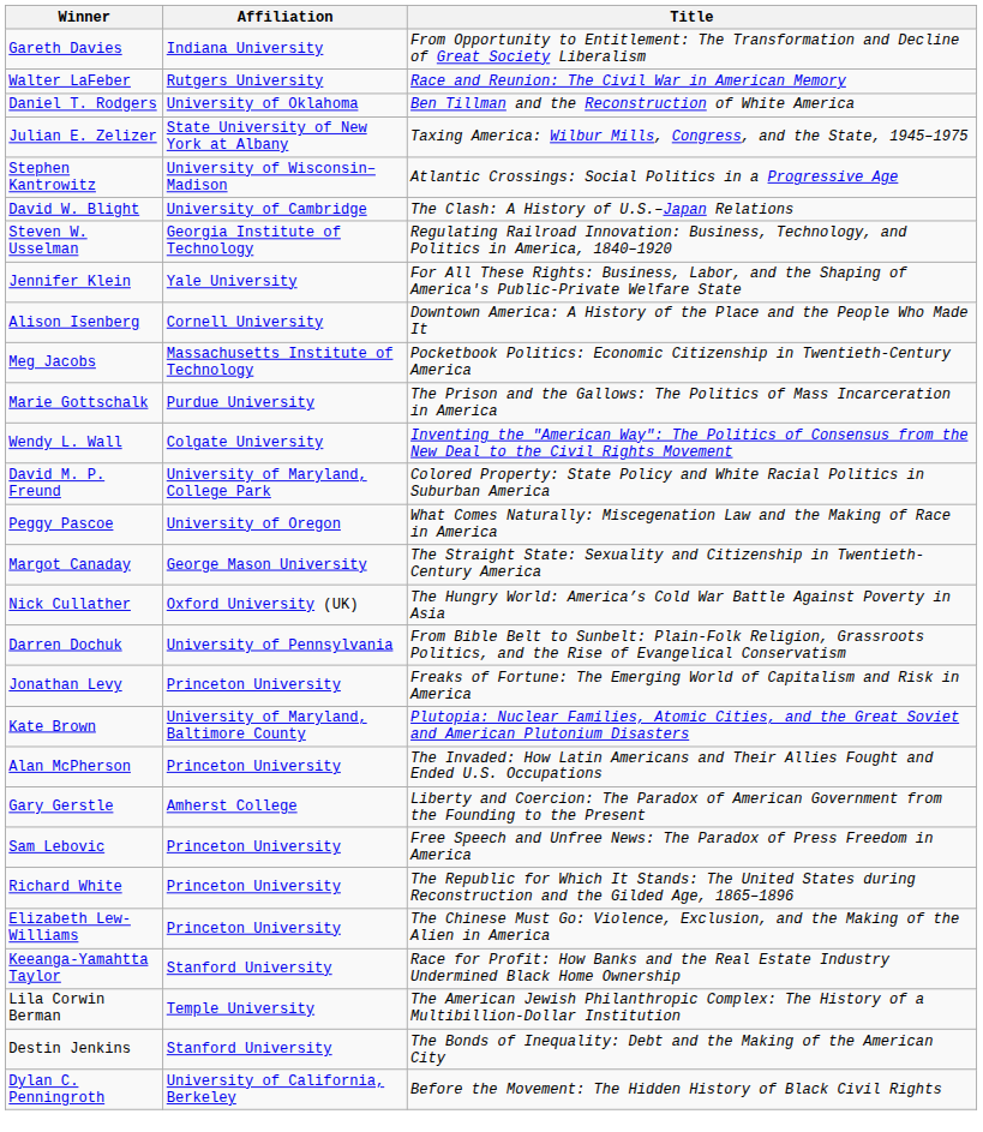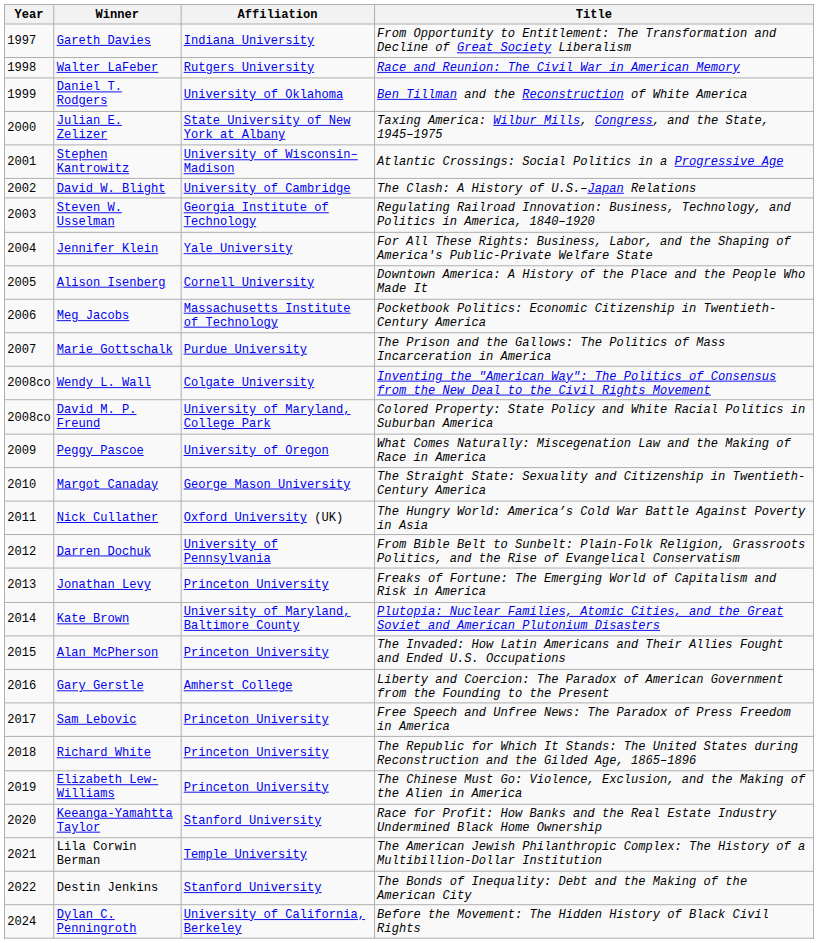 <table class="wikitable">
 <tr>
+<th>Year</th>
 <th>Winner</th>
 <th>Affiliation</th>
 <th>Title</th>
 </tr>
 <tr>
+<td>1997</td>
 <td><a href='#'>Gareth Davies</a></td>
 <td><a href='#'>Indiana University</a></td>
 <td><em>From Opportunity to Entitlement: The Transformation and Decline of <a href='#'>Great Society</a> Liberalism</em></td>
 </tr>
 <tr>
+<td>1998</td>
 <td><a href='#'>Walter LaFeber</a></td>
 <td><a href='#'>Rutgers University</a></td>
 <td><em><a href='#'>Race and Reunion: The Civil War in American Memory</a></em></td>
 </tr>
 <tr>
+<td>1999</td>
 <td><a href='#'>Daniel T. Rodgers</a></td>
 <td><a href='#'>University of Oklahoma</a></td>
 <td><em><a href='#'>Ben Tillman</a> and the <a href='#'>Reconstruction</a> of White America</em></td>
 </tr>
 <tr>
+<td>2000</td>
 <td><a href='#'>Julian E. Zelizer</a></td>
 <td><a href='#'>State University of New York at Albany</a></td>
 <td><em>Taxing America: <a href='#'>Wilbur Mills</a>, <a href='#'>Congress</a>, and the State, 1945–1975</em></td>
 </tr>
 <tr>
+<td>2001</td>
 <td><a href='#'>Stephen Kantrowitz</a></td>
 <td><a href='#'>University of Wisconsin–Madison</a></td>
 <td><em>Atlantic Crossings: Social Politics in a <a href='#'>Progressive Age</a></em></td>
 </tr>
 <tr>
+<td>2002</td>
 <td><a href='#'>David W. Blight</a></td>
 <td><a href='#'>University of Cambridge</a></td>
 <td><em>The Clash: A History of U.S.–<a href='#'>Japan</a> Relations</em></td>
 </tr>
 <tr>
+<td>2003</td>
 <td><a href='#'>Steven W. Usselman</a></td>
 <td><a href='#'>Georgia Institute of Technology</a></td>
 <td><em> Regulating Railroad Innovation: Business, Technology, and Politics in America, 1840–1920</em></td>
 </tr>
 <tr>
+<td>2004</td>
 <td><a href='#'>Jennifer Klein</a></td>
 <td><a href='#'>Yale University</a></td>
 <td><em> For All These Rights: Business, Labor, and the Shaping of America's Public-Private Welfare State</em></td>
 </tr>
 <tr>
+<td>2005</td>
 <td><a href='#'>Alison Isenberg</a></td>
 <td><a href='#'>Cornell University</a></td>
 <td><em>Downtown America: A History of the Place and the People Who Made It</em></td>
 </tr>
 <tr>
+<td>2006</td>
 <td><a href='#'>Meg Jacobs</a></td>
 <td><a href='#'>Massachusetts Institute of Technology</a></td>
 <td><em> Pocketbook Politics: Economic Citizenship in Twentieth-Century America</em></td>
 </tr>
 <tr>
+<td>2007</td>
 <td><a href='#'>Marie Gottschalk</a></td>
 <td><a href='#'>Purdue University</a></td>
 <td><em> The Prison and the Gallows: The Politics of Mass Incarceration in America</em></td>
 </tr>
 <tr>
+<td>2008co</td>
 <td><a href='#'>Wendy L. Wall</a></td>
 <td><a href='#'>Colgate University</a></td>
 <td><em> <a href='#'>Inventing the "American Way": The Politics of Consensus from the New Deal to the Civil Rights Movement</a> </em></td>
 </tr>
 <tr>
+<td>2008co</td>
 <td><a href='#'>David M. P. Freund</a></td>
 <td><a href='#'>University of Maryland, College Park</a></td>
 <td><em> Colored Property: State Policy and White Racial Politics in Suburban America</em></td>
 </tr>
 <tr>
+<td>2009</td>
 <td><a href='#'>Peggy Pascoe</a></td>
 <td><a href='#'>University of Oregon</a></td>
 <td><em> What Comes Naturally: Miscegenation Law and the Making of Race in America</em></td>
 </tr>
 <tr>
+<td>2010</td>
 <td><a href='#'>Margot Canaday</a></td>
 <td><a href='#'>George Mason University</a></td>
 <td><em> The Straight State: Sexuality and Citizenship in Twentieth-Century America</em></td>
 </tr>
 <tr>
+<td>2011</td>
 <td><a href='#'>Nick Cullather</a></td>
 <td><a href='#'>Oxford University</a> (UK)</td>
 <td><em> The Hungry World: America’s Cold War Battle Against Poverty in Asia</em></td>
 </tr>
 <tr>
+<td>2012</td>
 <td><a href='#'>Darren Dochuk</a></td>
 <td><a href='#'>University of Pennsylvania</a></td>
 <td><em> From Bible Belt to Sunbelt: Plain-Folk Religion, Grassroots Politics, and the Rise of Evangelical Conservatism</em></td>
 </tr>
 <tr>
+<td>2013</td>
 <td><a href='#'>Jonathan Levy</a></td>
 <td><a href='#'>Princeton University</a></td>
 <td><em>Freaks of Fortune: The Emerging World of Capitalism and Risk in America</em></td>
 </tr>
 <tr>
+<td>2014</td>
 <td><a href='#'>Kate Brown</a></td>
 <td><a href='#'>University of Maryland, Baltimore County</a></td>
 <td><em><a href='#'>Plutopia: Nuclear Families, Atomic Cities, and the Great Soviet and American Plutonium Disasters</a></em></td>
 </tr>
 <tr>
+<td>2015</td>
 <td><a href='#'>Alan McPherson</a></td>
 <td><a href='#'>Princeton University</a></td>
 <td><em>The Invaded: How Latin Americans and Their Allies Fought and Ended U.S. Occupations</em></td>
 </tr>
 <tr>
+<td>2016</td>
 <td><a href='#'>Gary Gerstle</a></td>
 <td><a href='#'>Amherst College</a></td>
 <td><em>Liberty and Coercion: The Paradox of American Government from the Founding to the Present</em></td>
 </tr>
 <tr>
+<td>2017</td>
 <td><a href='#'>Sam Lebovic</a></td>
 <td><a href='#'>Princeton University</a></td>
 <td><em>Free Speech and Unfree News: The Paradox of Press Freedom in America</em></td>
 </tr>
 <tr>
+<td>2018</td>
 <td><a href='#'>Richard White</a></td>
 <td><a href='#'>Princeton University</a></td>
 <td><em>The Republic for Which It Stands: The United States during Reconstruction and the Gilded Age, 1865–1896</em></td>
 </tr>
 <tr>
+<td>2019</td>
 <td><a href='#'>Elizabeth Lew-Williams</a></td>
 <td><a href='#'>Princeton University</a></td>
 <td><em>The Chinese Must Go: Violence, Exclusion, and the Making of the Alien in America</em></td>
 </tr>
 <tr>
+<td>2020</td>
 <td><a href='#'>Keeanga-Yamahtta Taylor</a></td>
 <td><a href='#'>Stanford University</a></td>
 <td><em>Race for Profit: How Banks and the Real Estate Industry Undermined Black Home Ownership</em></td>
 </tr>
 <tr>
+<td>2021</td>
 <td>Lila Corwin Berman</td>
 <td><a href='#'>Temple University</a></td>
 <td><em>The American Jewish Philanthropic Complex: The History of a Multibillion-Dollar Institution</em></td>
 </tr>
 <tr>
+<td>2022</td>
 <td>Destin Jenkins</td>
 <td><a href='#'>Stanford University</a></td>
 <td><em>The Bonds of Inequality: Debt and the Making of the American City</em></td>
 </tr>
 <tr>
+<td>2024</td>
 <td><a href='#'>Dylan C. Penningroth</a></td>
 <td><a href='#'>University of California, Berkeley</a></td>
 <td><em>Before the Movement: The Hidden History of Black Civil Rights</em></td>
 </tr>
 </table>
